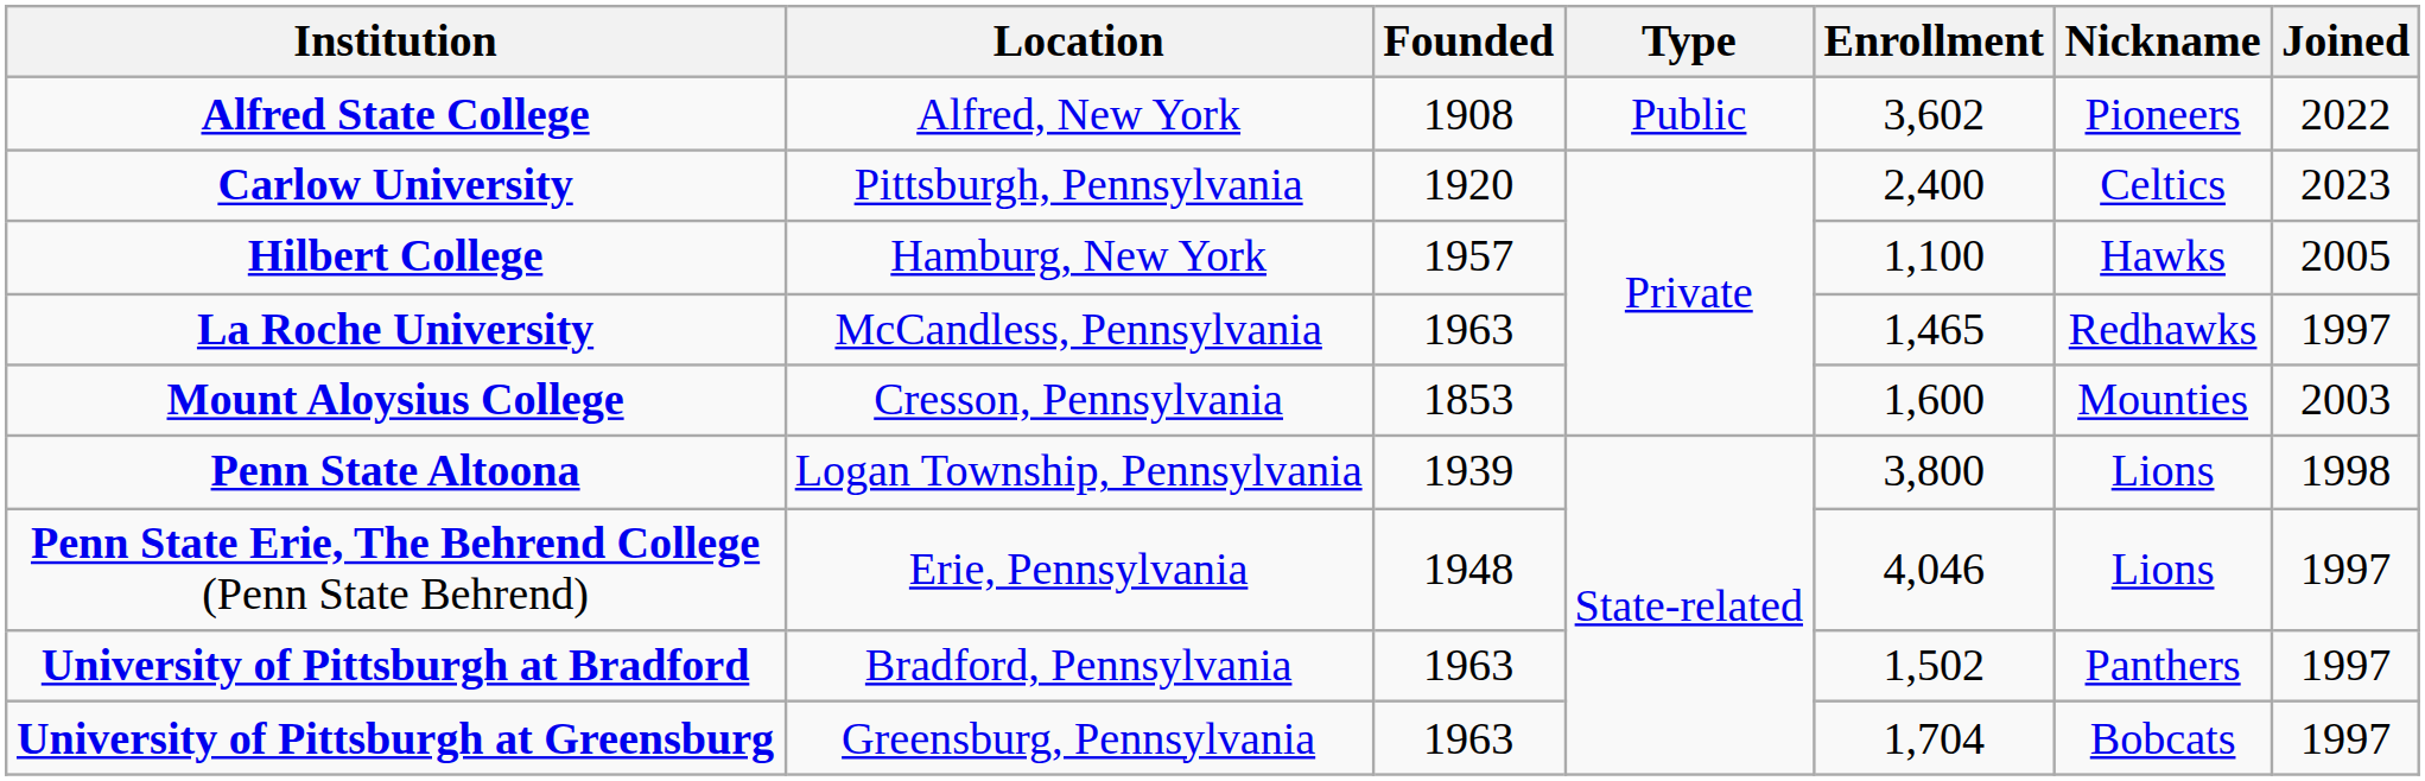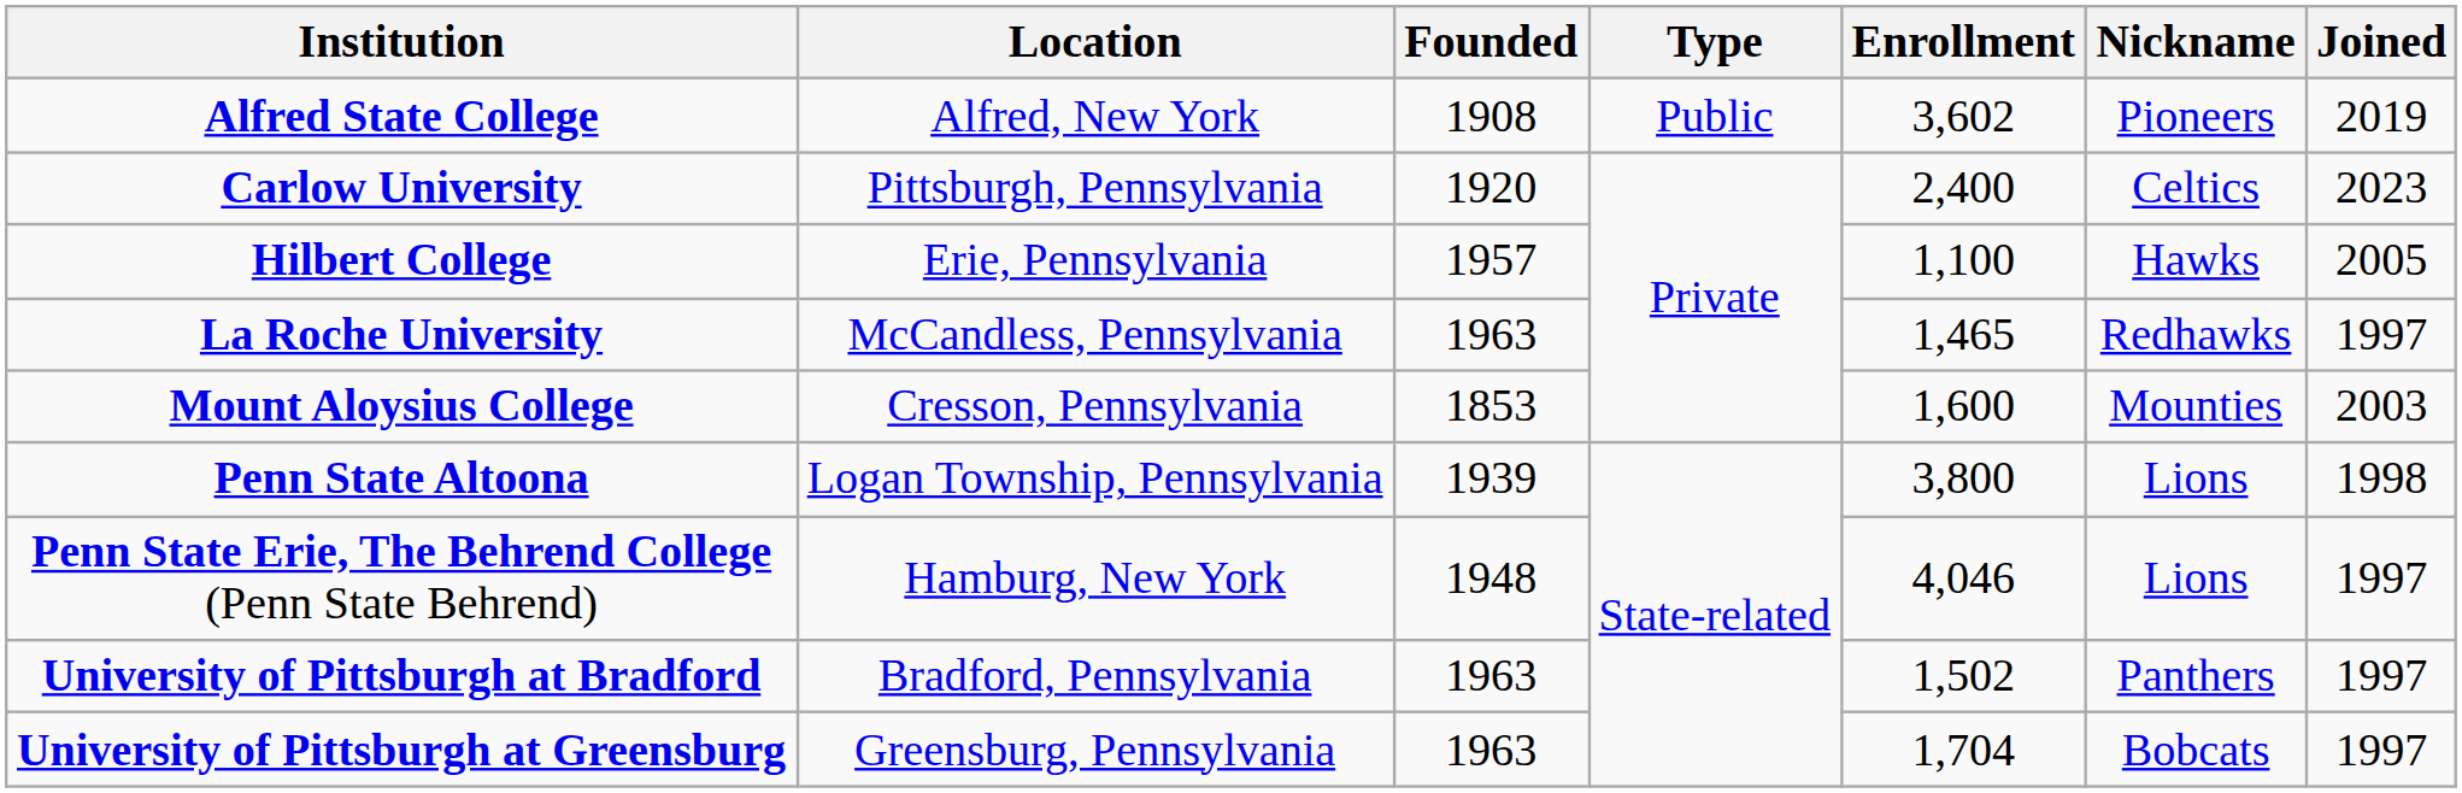 <table class="wikitable sortable" style="text-align:center;">
 <tr>
 <th>Institution</th>
 <th>Location</th>
 <th>Founded</th>
 <th>Type</th>
 <th>Enrollment</th>
 <th>Nickname</th>
 <th>Joined</th>
 </tr>
 <tr>
 <td><strong><a href='#'>Alfred State College</a></strong></td>
 <td><a href='#'>Alfred, New York</a></td>
 <td>1908</td>
 <td><a href='#'>Public</a></td>
 <td>3,602</td>
 <td><a href='#'>Pioneers</a></td>
-<td>2022</td>
+<td>2019</td>
 </tr>
 <tr>
 <td><strong><a href='#'>Carlow University</a></strong></td>
 <td><a href='#'>Pittsburgh, Pennsylvania</a></td>
 <td>1920</td>
 <td rowspan="4"><a href='#'>Private</a></td>
 <td>2,400</td>
 <td><a href='#'>Celtics</a></td>
 <td>2023</td>
 </tr>
 <tr>
 <td><strong><a href='#'>Hilbert College</a></strong></td>
-<td><a href='#'>Hamburg, New York</a></td>
+<td><a href='#'>Erie, Pennsylvania</a></td>
 <td>1957</td>
 <td>1,100</td>
 <td><a href='#'>Hawks</a></td>
 <td>2005</td>
 </tr>
 <tr>
 <td><strong><a href='#'>La Roche University</a></strong></td>
 <td><a href='#'>McCandless, Pennsylvania</a></td>
 <td>1963</td>
 <td>1,465</td>
 <td><a href='#'>Redhawks</a></td>
 <td>1997</td>
 </tr>
 <tr>
 <td><strong><a href='#'>Mount Aloysius College</a></strong></td>
 <td><a href='#'>Cresson, Pennsylvania</a></td>
 <td>1853</td>
 <td>1,600</td>
 <td><a href='#'>Mounties</a></td>
 <td>2003</td>
 </tr>
 <tr>
 <td><strong><a href='#'>Penn State Altoona</a></strong></td>
 <td><a href='#'>Logan Township, Pennsylvania</a></td>
 <td>1939</td>
 <td rowspan="4"><a href='#'>State-related</a></td>
 <td>3,800</td>
 <td><a href='#'>Lions</a></td>
 <td>1998</td>
 </tr>
 <tr>
 <td><strong><a href='#'>Penn State Erie, The Behrend College</a></strong><br>(Penn State Behrend)</td>
-<td><a href='#'>Erie, Pennsylvania</a></td>
+<td><a href='#'>Hamburg, New York</a></td>
 <td>1948</td>
 <td>4,046</td>
 <td><a href='#'>Lions</a></td>
 <td>1997</td>
 </tr>
 <tr>
 <td><strong><a href='#'>University of Pittsburgh at Bradford</a></strong></td>
 <td><a href='#'>Bradford, Pennsylvania</a></td>
 <td>1963</td>
 <td>1,502</td>
 <td><a href='#'>Panthers</a></td>
 <td>1997</td>
 </tr>
 <tr>
 <td><strong><a href='#'>University of Pittsburgh at Greensburg</a></strong></td>
 <td><a href='#'>Greensburg, Pennsylvania</a></td>
 <td>1963</td>
 <td>1,704</td>
 <td><a href='#'>Bobcats</a></td>
 <td>1997</td>
 </tr>
 </table>
